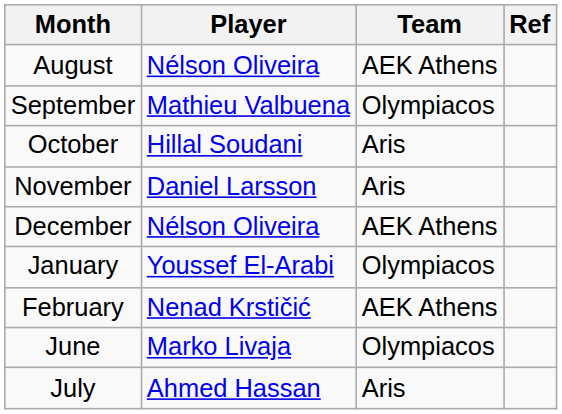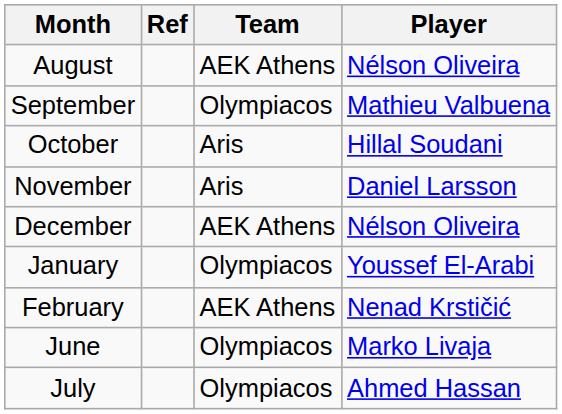 <table class="wikitable sortable" style="text-align: left;">
 <tr>
 <th>Month</th>
+<th>Ref</th>
+<th>Team</th>
 <th>Player</th>
-<th>Team</th>
-<th>Ref</th>
 </tr>
 <tr>
 <td align="center">August</td>
+<td align="center"></td>
+<td>AEK Athens</td>
 <td> <a href='#'>Nélson Oliveira</a></td>
-<td>AEK Athens</td>
-<td align="center"></td>
 </tr>
 <tr>
 <td align="center">September</td>
+<td align="center"></td>
+<td>Olympiacos</td>
 <td> <a href='#'>Mathieu Valbuena</a></td>
-<td>Olympiacos</td>
-<td align="center"></td>
 </tr>
 <tr>
 <td align="center">October</td>
+<td align="center"></td>
+<td>Aris</td>
 <td> <a href='#'>Hillal Soudani</a></td>
-<td>Aris</td>
-<td align="center"></td>
 </tr>
 <tr>
 <td align="center">November</td>
+<td align="center"></td>
+<td>Aris</td>
 <td> <a href='#'>Daniel Larsson</a></td>
-<td>Aris</td>
-<td align="center"></td>
 </tr>
 <tr>
 <td align="center">December</td>
+<td align="center"></td>
+<td>AEK Athens</td>
 <td> <a href='#'>Nélson Oliveira</a></td>
-<td>AEK Athens</td>
-<td align="center"></td>
 </tr>
 <tr>
 <td align="center">January</td>
+<td align="center"></td>
+<td>Olympiacos</td>
 <td> <a href='#'>Youssef El-Arabi</a></td>
-<td>Olympiacos</td>
-<td align="center"></td>
 </tr>
 <tr>
 <td align="center">February</td>
+<td align="center"></td>
+<td>AEK Athens</td>
 <td> <a href='#'>Nenad Krstičić</a></td>
-<td>AEK Athens</td>
-<td align="center"></td>
 </tr>
 <tr>
 <td align="center">June</td>
+<td align="center"></td>
+<td>Olympiacos</td>
 <td> <a href='#'>Marko Livaja</a></td>
-<td>Olympiacos</td>
-<td align="center"></td>
 </tr>
 <tr>
 <td align="center">July</td>
+<td align="center"></td>
+<td>Olympiacos</td>
 <td> <a href='#'>Ahmed Hassan</a></td>
-<td>Aris</td>
-<td align="center"></td>
 </tr>
 </table>
